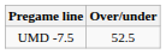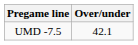 <table class="wikitable">
 <tr align="center">
 <th style=>Pregame line</th>
 <th style=>Over/under</th>
 </tr>
 <tr align="center">
 <td>UMD -7.5</td>
-<td>52.5</td>
+<td>42.1</td>
 </tr>
 </table>
